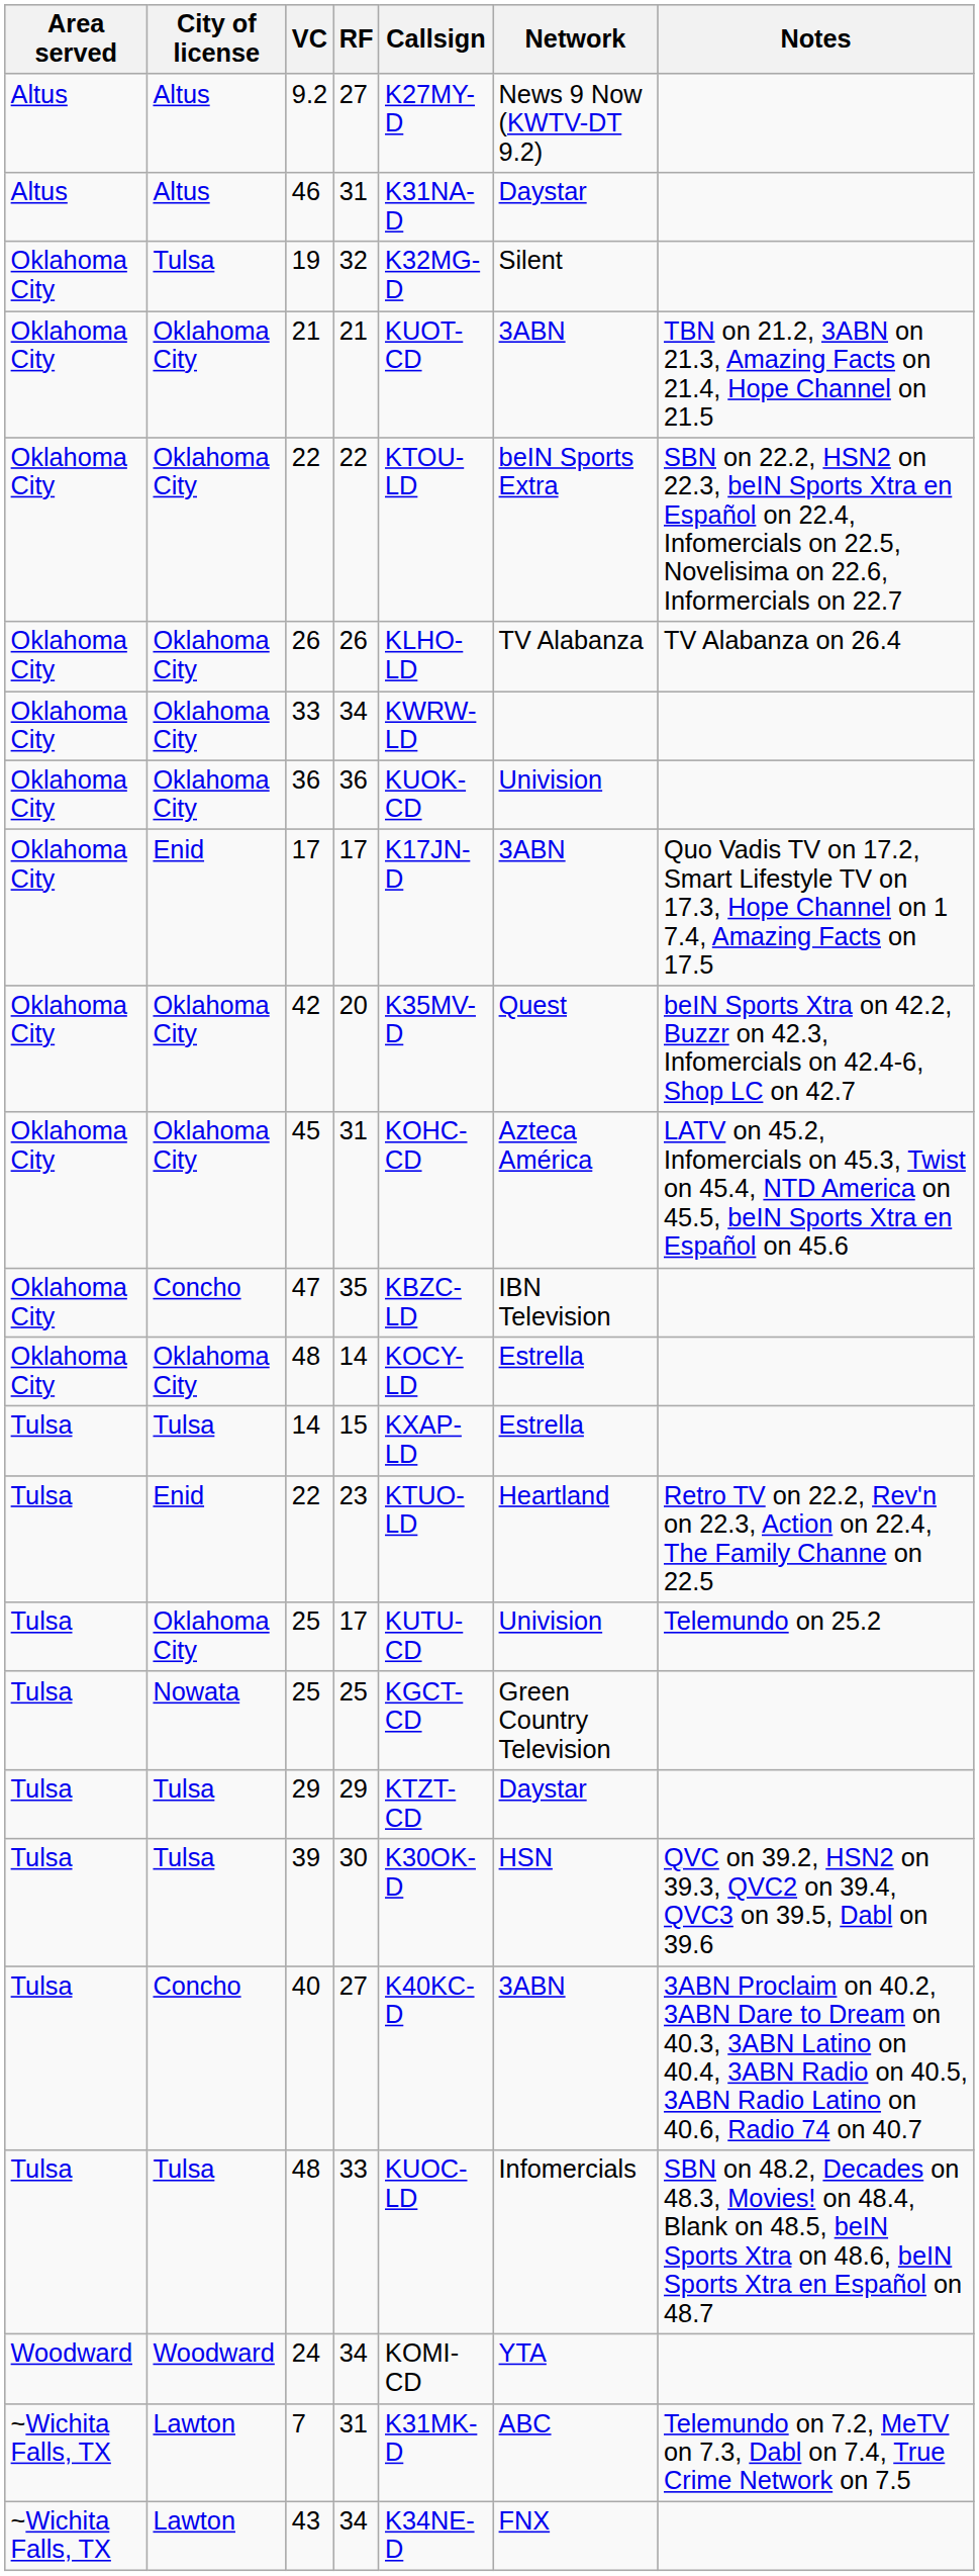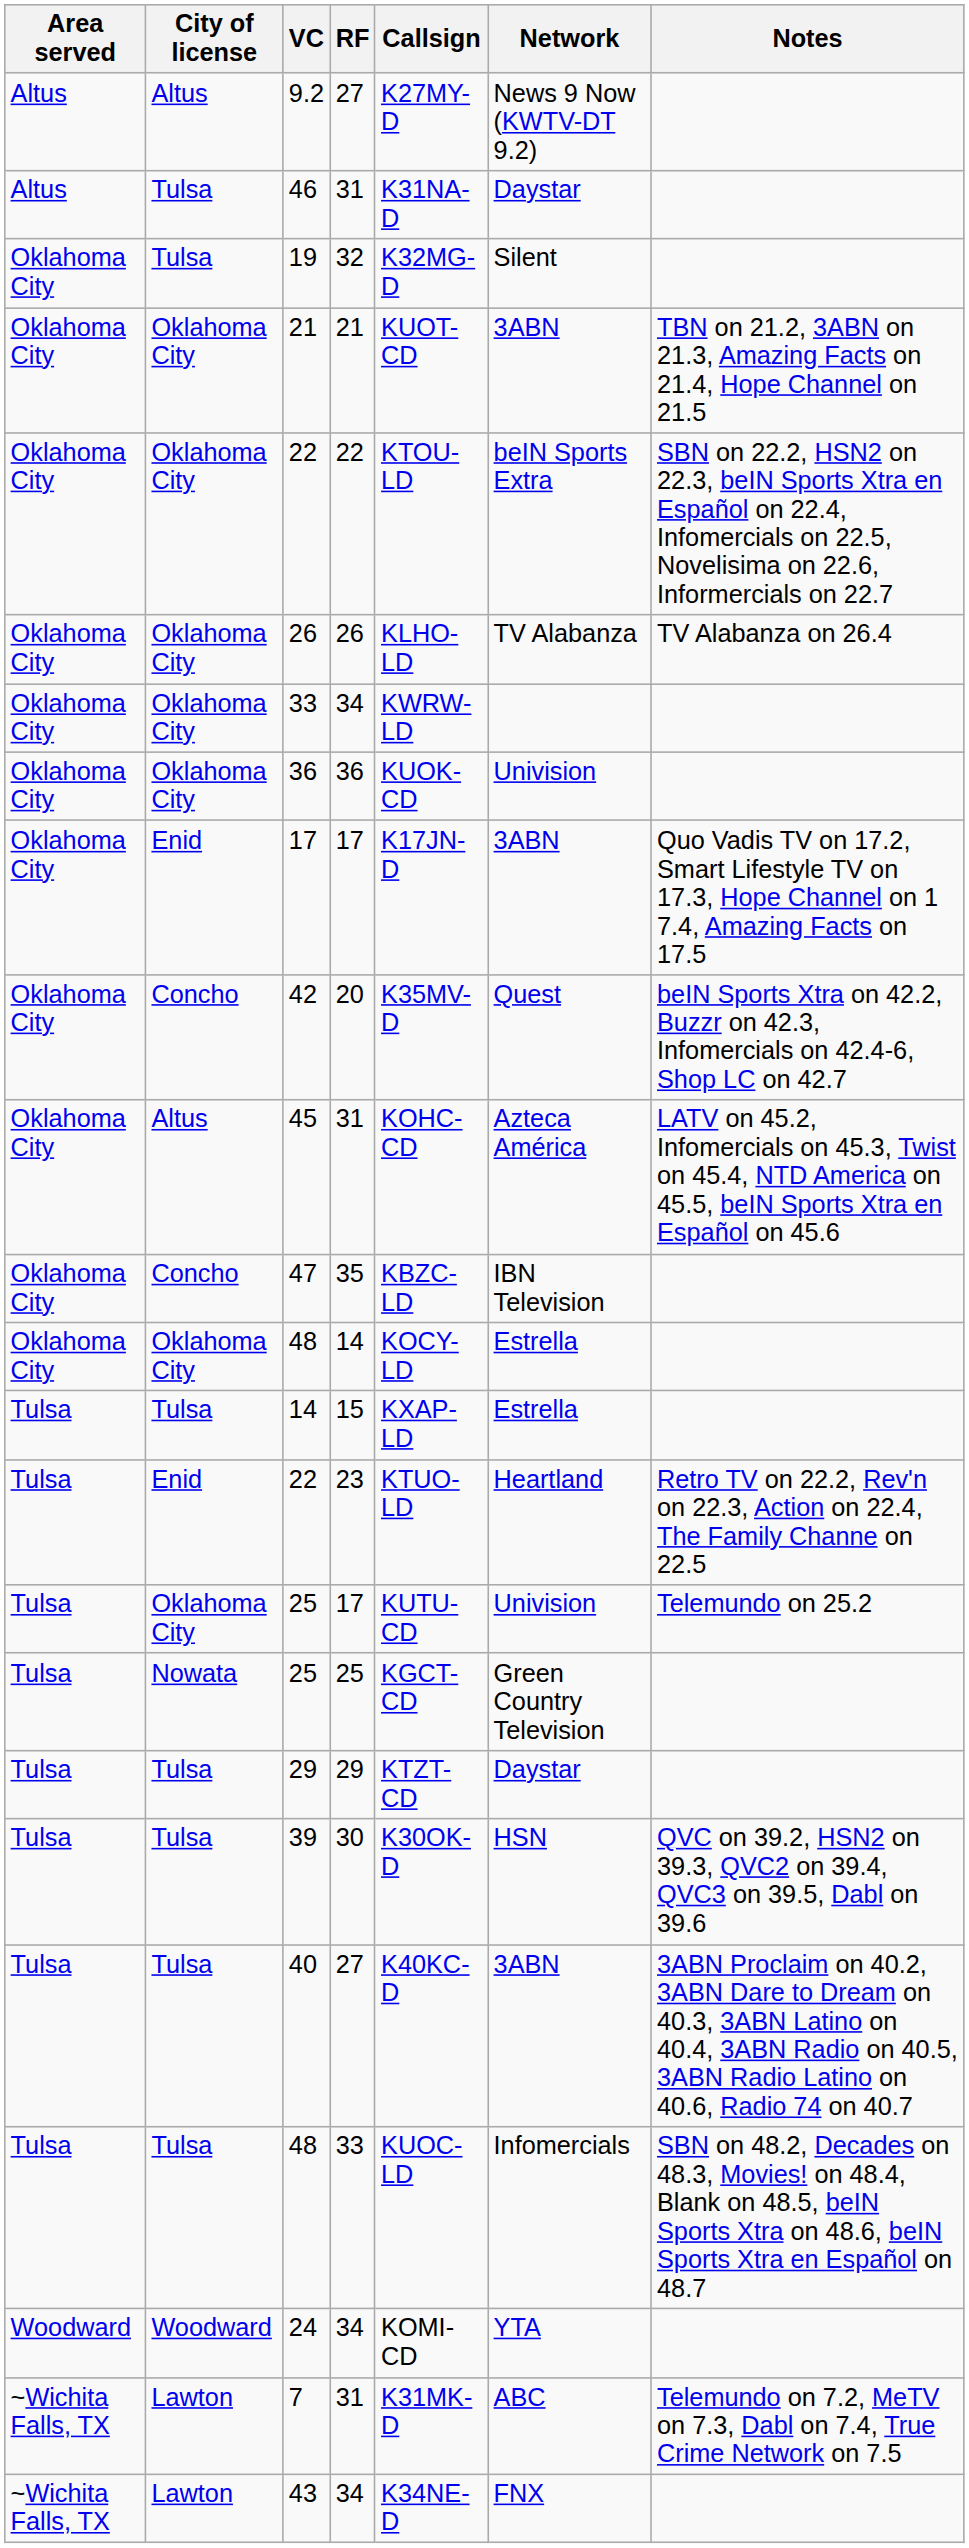 <table class="sortable wikitable" style="margin: 1em 1em 1em 0; background: #f9f9f9;">
 <tr>
 <th>Area served</th>
 <th>City of license</th>
 <th>VC</th>
 <th>RF</th>
 <th>Callsign</th>
 <th>Network</th>
 <th class="unsortable">Notes</th>
 </tr>
 <tr style="vertical-align: top; text-align: left;">
 <td><a href='#'>Altus</a></td>
 <td><a href='#'>Altus</a></td>
 <td>9.2</td>
 <td>27</td>
 <td><a href='#'>K27MY-D</a></td>
 <td>News 9 Now<br>(<a href='#'>KWTV-DT</a> 9.2)</td>
 <td></td>
 </tr>
 <tr style="vertical-align: top; text-align: left;">
 <td><a href='#'>Altus</a></td>
-<td><a href='#'>Altus</a></td>
+<td><a href='#'>Tulsa</a></td>
 <td>46</td>
 <td>31</td>
 <td><a href='#'>K31NA-D</a></td>
 <td><a href='#'>Daystar</a></td>
 <td></td>
 </tr>
 <tr style="vertical-align: top; text-align: left;">
 <td><a href='#'>Oklahoma City</a></td>
 <td><a href='#'>Tulsa</a></td>
 <td>19</td>
 <td>32</td>
 <td><a href='#'>K32MG-D</a></td>
 <td>Silent</td>
 <td></td>
 </tr>
 <tr style="vertical-align: top; text-align: left;">
 <td><a href='#'>Oklahoma City</a></td>
 <td><a href='#'>Oklahoma City</a></td>
 <td>21</td>
 <td>21</td>
 <td><a href='#'>KUOT-CD</a></td>
 <td><a href='#'>3ABN</a></td>
 <td><a href='#'>TBN</a> on 21.2, <a href='#'>3ABN</a> on 21.3, <a href='#'>Amazing Facts</a> on 21.4, <a href='#'>Hope Channel</a> on 21.5</td>
 </tr>
 <tr style="vertical-align: top; text-align: left;">
 <td><a href='#'>Oklahoma City</a></td>
 <td><a href='#'>Oklahoma City</a></td>
 <td>22</td>
 <td>22</td>
 <td><a href='#'>KTOU-LD</a></td>
 <td><a href='#'>beIN Sports Extra</a></td>
 <td><a href='#'>SBN</a> on 22.2, <a href='#'>HSN2</a> on 22.3, <a href='#'>beIN Sports Xtra en Español</a> on 22.4, Infomercials on 22.5, Novelisima on 22.6, Informercials on 22.7</td>
 </tr>
 <tr style="vertical-align: top; text-align: left;">
 <td><a href='#'>Oklahoma City</a></td>
 <td><a href='#'>Oklahoma City</a></td>
 <td>26</td>
 <td>26</td>
 <td><a href='#'>KLHO-LD</a></td>
 <td>TV Alabanza</td>
 <td>TV Alabanza on 26.4</td>
 </tr>
 <tr style="vertical-align: top; text-align: left;">
 <td><a href='#'>Oklahoma City</a></td>
 <td><a href='#'>Oklahoma City</a></td>
 <td>33</td>
 <td>34</td>
 <td><a href='#'>KWRW-LD</a></td>
 <td></td>
 <td></td>
 </tr>
 <tr style="vertical-align: top; text-align: left;">
 <td><a href='#'>Oklahoma City</a></td>
 <td><a href='#'>Oklahoma City</a></td>
 <td>36</td>
 <td>36</td>
 <td><a href='#'>KUOK-CD</a></td>
 <td><a href='#'>Univision</a></td>
 <td></td>
 </tr>
 <tr style="vertical-align: top; text-align: left;">
 <td><a href='#'>Oklahoma City</a></td>
 <td><a href='#'>Enid</a></td>
 <td>17</td>
 <td>17</td>
 <td><a href='#'>K17JN-D</a></td>
 <td><a href='#'>3ABN</a></td>
 <td>Quo Vadis TV on 17.2, Smart Lifestyle TV on 17.3, <a href='#'>Hope Channel</a> on 1 7.4, <a href='#'>Amazing Facts</a> on 17.5</td>
 </tr>
 <tr style="vertical-align: top; text-align: left;">
 <td><a href='#'>Oklahoma City</a></td>
-<td><a href='#'>Oklahoma City</a></td>
+<td><a href='#'>Concho</a></td>
 <td>42</td>
 <td>20</td>
 <td><a href='#'>K35MV-D</a></td>
 <td><a href='#'>Quest</a></td>
 <td><a href='#'>beIN Sports Xtra</a> on 42.2, <a href='#'>Buzzr</a> on 42.3,  Infomercials on 42.4-6, <a href='#'>Shop LC</a> on 42.7</td>
 </tr>
 <tr style="vertical-align: top; text-align: left;">
 <td><a href='#'>Oklahoma City</a></td>
-<td><a href='#'>Oklahoma City</a></td>
+<td><a href='#'>Altus</a></td>
 <td>45</td>
 <td>31</td>
 <td><a href='#'>KOHC-CD</a></td>
 <td><a href='#'>Azteca América</a></td>
 <td><a href='#'>LATV</a> on 45.2, Infomercials on 45.3, <a href='#'>Twist</a> on 45.4, <a href='#'>NTD America</a> on 45.5, <a href='#'>beIN Sports Xtra en Español</a> on 45.6</td>
 </tr>
 <tr style="vertical-align: top; text-align: left;">
 <td><a href='#'>Oklahoma City</a></td>
 <td><a href='#'>Concho</a></td>
 <td>47</td>
 <td>35</td>
 <td><a href='#'>KBZC-LD</a></td>
 <td>IBN Television</td>
 <td></td>
 </tr>
 <tr style="vertical-align: top; text-align: left;">
 <td><a href='#'>Oklahoma City</a></td>
 <td><a href='#'>Oklahoma City</a></td>
 <td>48</td>
 <td>14</td>
 <td><a href='#'>KOCY-LD</a></td>
 <td><a href='#'>Estrella</a></td>
 <td></td>
 </tr>
 <tr style="vertical-align: top; text-align: left;">
 <td><a href='#'>Tulsa</a></td>
 <td><a href='#'>Tulsa</a></td>
 <td>14</td>
 <td>15</td>
 <td><a href='#'>KXAP-LD</a></td>
 <td><a href='#'>Estrella</a></td>
 <td></td>
 </tr>
 <tr style="vertical-align: top; text-align: left;">
 <td><a href='#'>Tulsa</a></td>
 <td><a href='#'>Enid</a></td>
 <td>22</td>
 <td>23</td>
 <td><a href='#'>KTUO-LD</a></td>
 <td><a href='#'>Heartland</a></td>
 <td><a href='#'>Retro TV</a> on 22.2, <a href='#'>Rev'n</a> on 22.3, <a href='#'>Action</a> on 22.4, <a href='#'>The Family Channe</a> on 22.5</td>
 </tr>
 <tr style="vertical-align: top; text-align: left;">
 <td><a href='#'>Tulsa</a></td>
 <td><a href='#'>Oklahoma City</a></td>
 <td>25</td>
 <td>17</td>
 <td><a href='#'>KUTU-CD</a></td>
 <td><a href='#'>Univision</a></td>
 <td><a href='#'>Telemundo</a> on 25.2</td>
 </tr>
 <tr style="vertical-align: top; text-align: left;">
 <td><a href='#'>Tulsa</a></td>
 <td><a href='#'>Nowata</a></td>
 <td>25</td>
 <td>25</td>
 <td><a href='#'>KGCT-CD</a></td>
 <td>Green Country Television</td>
 <td></td>
 </tr>
 <tr style="vertical-align: top; text-align: left;">
 <td><a href='#'>Tulsa</a></td>
 <td><a href='#'>Tulsa</a></td>
 <td>29</td>
 <td>29</td>
 <td><a href='#'>KTZT-CD</a></td>
 <td><a href='#'>Daystar</a></td>
 <td></td>
 </tr>
 <tr style="vertical-align: top; text-align: left;">
 <td><a href='#'>Tulsa</a></td>
 <td><a href='#'>Tulsa</a></td>
 <td>39</td>
 <td>30</td>
 <td><a href='#'>K30OK-D</a></td>
 <td><a href='#'>HSN</a></td>
 <td><a href='#'>QVC</a> on 39.2, <a href='#'>HSN2</a> on 39.3, <a href='#'>QVC2</a> on 39.4, <a href='#'>QVC3</a> on 39.5, <a href='#'>Dabl</a> on 39.6</td>
 </tr>
 <tr style="vertical-align: top; text-align: left;">
 <td><a href='#'>Tulsa</a></td>
-<td><a href='#'>Concho</a></td>
+<td><a href='#'>Tulsa</a></td>
 <td>40</td>
 <td>27</td>
 <td><a href='#'>K40KC-D</a></td>
 <td><a href='#'>3ABN</a></td>
 <td><a href='#'>3ABN Proclaim</a> on 40.2,  <a href='#'>3ABN Dare to Dream</a> on 40.3,  <a href='#'>3ABN Latino</a> on 40.4,  <a href='#'>3ABN Radio</a> on 40.5,  <a href='#'>3ABN Radio Latino</a> on 40.6, <a href='#'>Radio 74</a> on 40.7</td>
 </tr>
 <tr style="vertical-align: top; text-align: left;">
 <td><a href='#'>Tulsa</a></td>
 <td><a href='#'>Tulsa</a></td>
 <td>48</td>
 <td>33</td>
 <td><a href='#'>KUOC-LD</a></td>
 <td>Infomercials</td>
 <td><a href='#'>SBN</a> on 48.2, <a href='#'>Decades</a> on 48.3, <a href='#'>Movies!</a> on 48.4, Blank on 48.5, <a href='#'>beIN Sports Xtra</a> on 48.6, <a href='#'>beIN Sports Xtra en Español</a> on 48.7</td>
 </tr>
 <tr style="vertical-align: top; text-align: left;">
 <td><a href='#'>Woodward</a></td>
 <td><a href='#'>Woodward</a></td>
 <td>24</td>
 <td>34</td>
 <td>KOMI-CD</td>
 <td><a href='#'>YTA</a></td>
 <td></td>
 </tr>
 <tr style="vertical-align: top; text-align: left;">
 <td>~<a href='#'>Wichita Falls, TX</a></td>
 <td><a href='#'>Lawton</a></td>
 <td>7</td>
 <td>31</td>
 <td><a href='#'>K31MK-D</a></td>
 <td><a href='#'>ABC</a></td>
 <td><a href='#'>Telemundo</a> on 7.2, <a href='#'>MeTV</a> on 7.3, <a href='#'>Dabl</a> on 7.4, <a href='#'>True Crime Network</a> on 7.5</td>
 </tr>
 <tr style="vertical-align: top; text-align: left;">
 <td>~<a href='#'>Wichita Falls, TX</a></td>
 <td><a href='#'>Lawton</a></td>
 <td>43</td>
 <td>34</td>
 <td><a href='#'>K34NE-D</a></td>
 <td><a href='#'>FNX</a></td>
 <td></td>
 </tr>
 </table>
